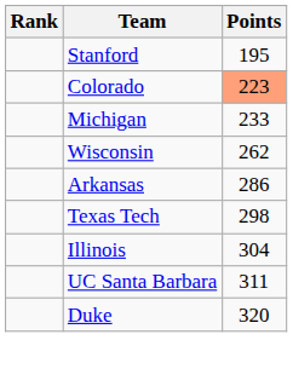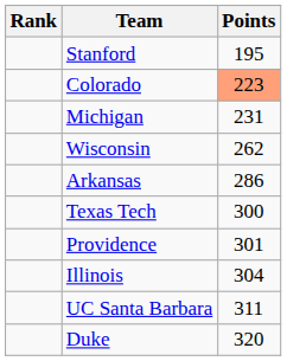 <table class="wikitable sortable" style="text-align:center">
 <tr>
 <th>Rank</th>
 <th>Team</th>
 <th>Points</th>
 </tr>
 <tr>
 <td></td>
 <td align=left><a href='#'>Stanford</a></td>
 <td>195</td>
 </tr>
 <tr>
 <td></td>
 <td align=left><a href='#'>Colorado</a></td>
 <td style="background: lightsalmon;">223</td>
 </tr>
 <tr>
 <td></td>
 <td align=left><a href='#'>Michigan</a></td>
-<td>233</td>
+<td>231</td>
 </tr>
 <tr>
 <td></td>
 <td align=left><a href='#'>Wisconsin</a></td>
 <td>262</td>
 </tr>
 <tr>
 <td></td>
 <td align=left><a href='#'>Arkansas</a></td>
 <td>286</td>
 </tr>
 <tr>
 <td></td>
 <td align=left><a href='#'>Texas Tech</a></td>
-<td>298</td>
+<td>300</td>
+</tr>
+<tr>
+<td></td>
+<td align=left><a href='#'>Providence</a></td>
+<td>301</td>
 </tr>
 <tr>
 <td></td>
 <td align=left><a href='#'>Illinois</a></td>
 <td>304</td>
 </tr>
 <tr>
 <td></td>
 <td align=left><a href='#'>UC Santa Barbara</a></td>
 <td>311</td>
 </tr>
 <tr>
 <td></td>
 <td align=left><a href='#'>Duke</a></td>
 <td>320</td>
 </tr>
 </table>
